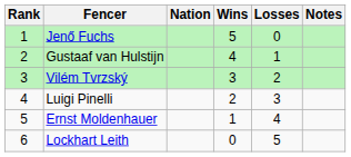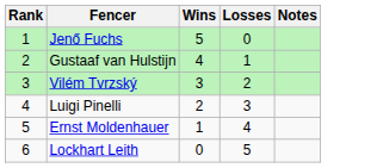 <table class="wikitable sortable" style="text-align:center">
 <tr>
 <th>Rank</th>
 <th>Fencer</th>
-<th>Nation</th>
 <th>Wins</th>
 <th>Losses</th>
 <th>Notes</th>
 </tr>
 <tr bgcolor=bbf3bb>
 <td>1</td>
 <td align=left><a href='#'>Jenő Fuchs</a></td>
-<td align=left></td>
 <td>5</td>
 <td>0</td>
 <td></td>
 </tr>
 <tr bgcolor=bbf3bb>
 <td>2</td>
 <td align=left>Gustaaf van Hulstijn</td>
-<td align=left></td>
 <td>4</td>
 <td>1</td>
 <td></td>
 </tr>
 <tr bgcolor=bbf3bb>
 <td>3</td>
 <td align=left><a href='#'>Vilém Tvrzský</a></td>
-<td align=left></td>
 <td>3</td>
 <td>2</td>
 <td></td>
 </tr>
 <tr>
 <td>4</td>
 <td align=left>Luigi Pinelli</td>
-<td align=left></td>
 <td>2</td>
 <td>3</td>
 <td></td>
 </tr>
 <tr>
 <td>5</td>
 <td align=left><a href='#'>Ernst Moldenhauer</a></td>
-<td align=left></td>
 <td>1</td>
 <td>4</td>
 <td></td>
 </tr>
 <tr>
 <td>6</td>
 <td align=left><a href='#'>Lockhart Leith</a></td>
-<td align=left></td>
 <td>0</td>
 <td>5</td>
 <td></td>
 </tr>
 </table>
